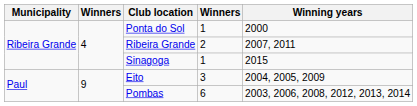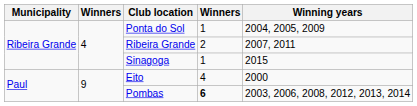 <table class="wikitable">
 <tr>
 <th>Municipality</th>
 <th>Winners</th>
 <th>Club location</th>
 <th>Winners</th>
 <th>Winning years</th>
 </tr>
 <tr>
 <td rowspan=3><a href='#'>Ribeira Grande</a></td>
 <td rowspan=3>4</td>
 <td><a href='#'>Ponta do Sol</a></td>
 <td>1</td>
-<td>2000</td>
+<td>2004, 2005, 2009</td>
 </tr>
 <tr>
 <td><a href='#'>Ribeira Grande</a></td>
 <td>2</td>
 <td>2007, 2011</td>
 </tr>
 <tr>
 <td><a href='#'>Sinagoga</a></td>
 <td>1</td>
 <td>2015</td>
 </tr>
 <tr>
 <td rowspan=2><a href='#'>Paul</a></td>
 <td rowspan=2>9</td>
 <td><a href='#'>Eito</a></td>
-<td>3</td>
-<td>2004, 2005, 2009</td>
+<td>4</td>
+<td>2000</td>
 </tr>
 <tr>
 <td><a href='#'>Pombas</a></td>
-<td>6</td>
+<td><strong>6</strong></td>
 <td>2003, 2006, 2008, 2012, 2013, 2014</td>
 </tr>
 </table>
